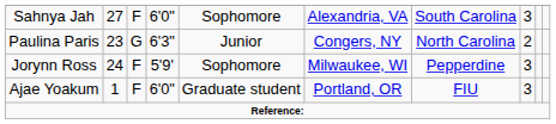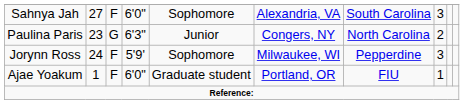 <table class="wikitable sortable" style="text-align: center">
 <tr align=center>
 </tr>
 <tr>
 <td>Sahnya Jah</td>
 <td>27</td>
 <td>F</td>
 <td>6'0"</td>
 <td>Sophomore</td>
 <td><a href='#'>Alexandria, VA</a></td>
 <td><a href='#'>South Carolina</a></td>
 <td>3</td>
 <td></td>
 <td></td>
 </tr>
 <tr>
 <td>Paulina Paris</td>
 <td>23</td>
 <td>G</td>
 <td>6'3"</td>
 <td>Junior</td>
 <td><a href='#'>Congers, NY</a></td>
 <td><a href='#'>North Carolina</a></td>
 <td>2</td>
 <td></td>
 <td></td>
 </tr>
 <tr>
 <td>Jorynn Ross</td>
 <td>24</td>
 <td>F</td>
 <td>5'9'</td>
 <td>Sophomore</td>
 <td><a href='#'>Milwaukee, WI</a></td>
 <td><a href='#'>Pepperdine</a></td>
 <td>3</td>
 <td></td>
 <td></td>
 </tr>
 <tr>
 <td>Ajae Yoakum</td>
 <td>1</td>
 <td>F</td>
 <td>6'0"</td>
 <td>Graduate student</td>
 <td><a href='#'>Portland, OR</a></td>
 <td><a href='#'>FIU</a></td>
-<td>3</td>
+<td>1</td>
 <td></td>
 <td></td>
 </tr>
 <tr>
 <td colspan="11" style="font-size:8pt; text-align:center;"><strong>Reference:</strong></td>
 </tr>
 </table>
